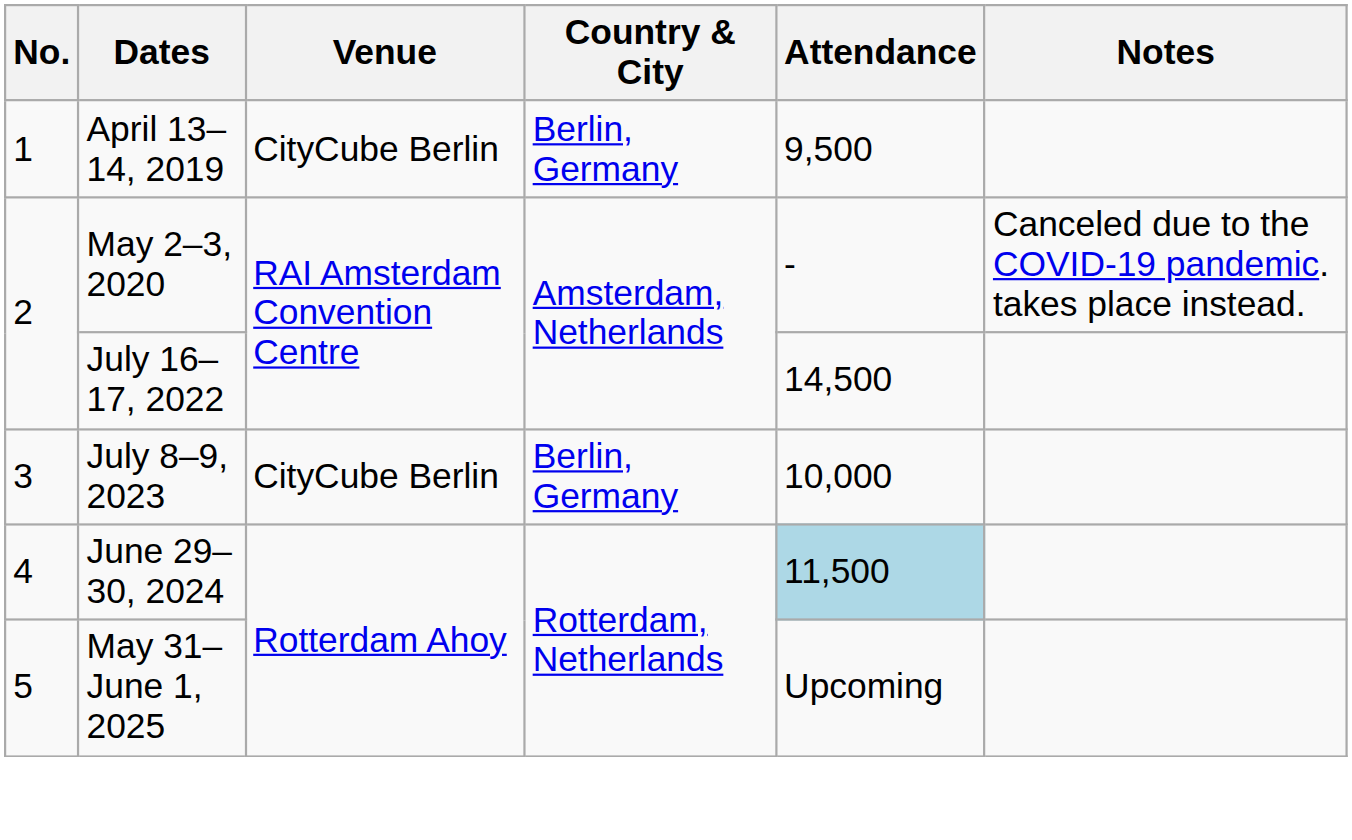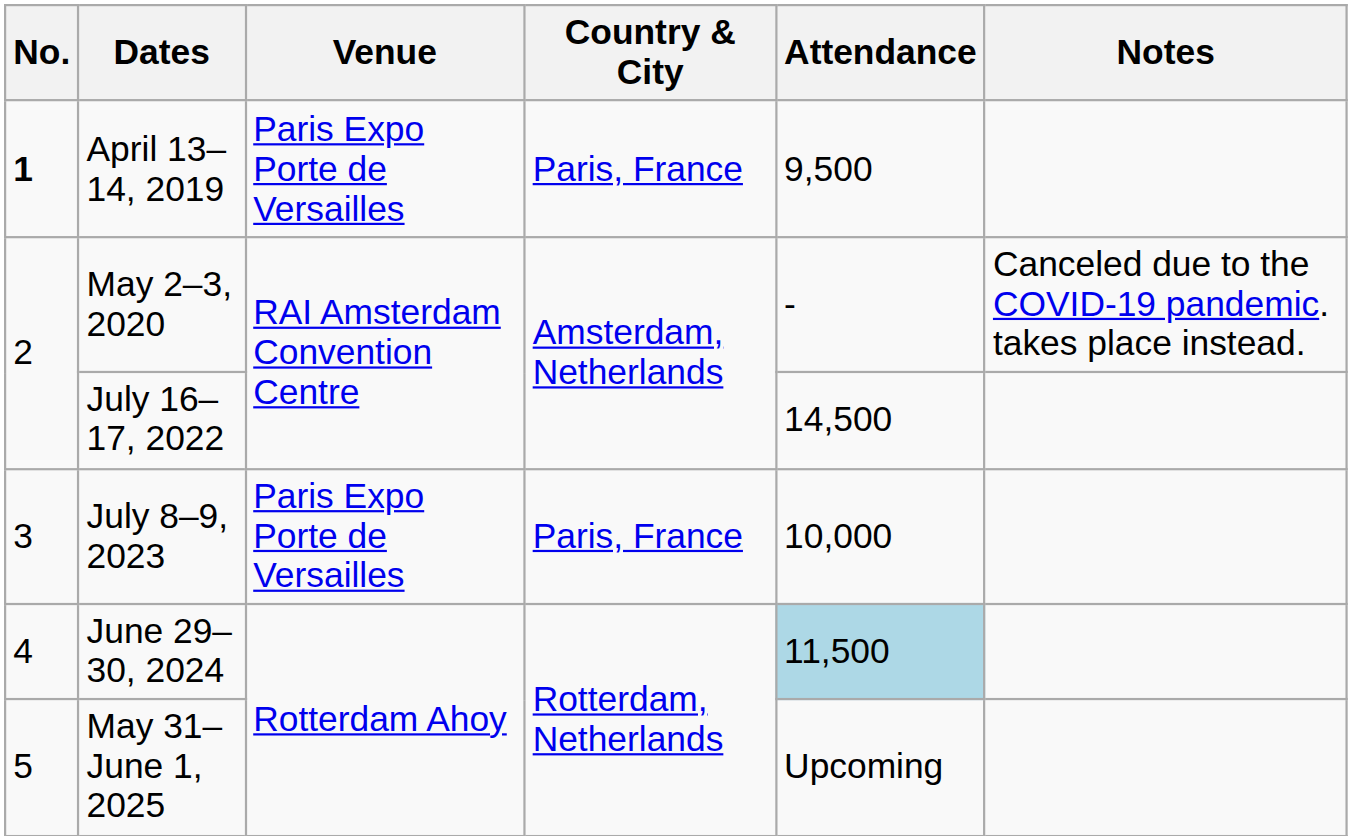 <table class="wikitable">
 <tr>
 <th>No.</th>
 <th>Dates</th>
 <th>Venue</th>
 <th>Country & City</th>
 <th>Attendance</th>
 <th>Notes</th>
 </tr>
 <tr>
-<td>1</td>
+<td><strong>1</strong></td>
 <td>April 13–14, 2019</td>
-<td>CityCube Berlin</td>
-<td><a href='#'>Berlin, Germany</a></td>
+<td><a href='#'>Paris Expo Porte de Versailles</a></td>
+<td><a href='#'>Paris, France</a></td>
 <td>9,500</td>
 <td></td>
 </tr>
 <tr>
 <td rowspan="2">2</td>
 <td>May 2–3, 2020</td>
 <td rowspan="2"><a href='#'>RAI Amsterdam Convention Centre</a></td>
 <td rowspan="2"><a href='#'>Amsterdam, Netherlands</a></td>
 <td>-</td>
 <td>Canceled due to the <a href='#'>COVID-19 pandemic</a>.  takes place instead.</td>
 </tr>
 <tr>
 <td>July 16–17, 2022</td>
 <td>14,500</td>
 <td></td>
 </tr>
 <tr>
 <td>3</td>
 <td>July 8–9, 2023</td>
-<td>CityCube Berlin</td>
-<td><a href='#'>Berlin, Germany</a></td>
+<td><a href='#'>Paris Expo Porte de Versailles</a></td>
+<td><a href='#'>Paris, France</a></td>
 <td>10,000</td>
 <td></td>
 </tr>
 <tr>
 <td>4</td>
 <td>June 29–30, 2024</td>
 <td rowspan="2"><a href='#'>Rotterdam Ahoy</a></td>
 <td rowspan="2"><a href='#'>Rotterdam, Netherlands</a></td>
 <td style="background: lightblue;">11,500</td>
 <td></td>
 </tr>
 <tr>
 <td>5</td>
 <td>May 31–June 1, 2025</td>
 <td>Upcoming</td>
 <td></td>
 </tr>
 </table>
